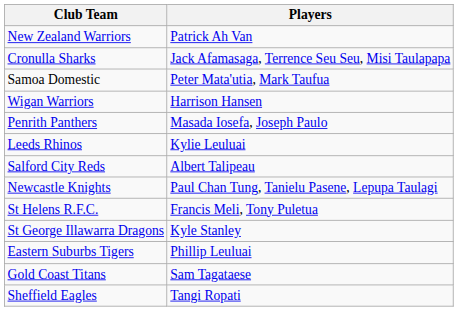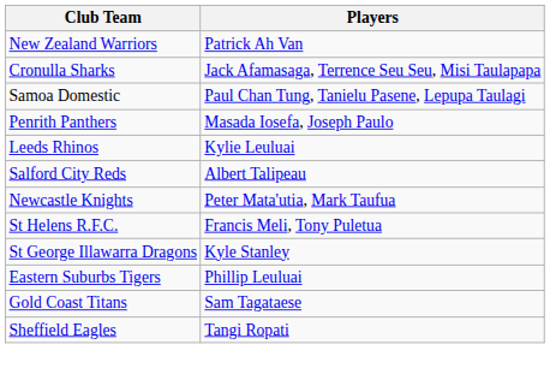 <table class="wikitable">
 <tr>
 <th>Club Team</th>
 <th>Players</th>
 </tr>
 <tr>
 <td><a href='#'>New Zealand Warriors</a></td>
 <td><a href='#'>Patrick Ah Van</a></td>
 </tr>
 <tr>
 <td><a href='#'>Cronulla Sharks</a></td>
 <td><a href='#'>Jack Afamasaga</a>, <a href='#'>Terrence Seu Seu</a>, <a href='#'>Misi Taulapapa</a></td>
 </tr>
 <tr>
 <td>Samoa Domestic</td>
-<td><a href='#'>Peter Mata'utia</a>, <a href='#'>Mark Taufua</a></td>
-</tr>
-<tr>
-<td><a href='#'>Wigan Warriors</a></td>
-<td><a href='#'>Harrison Hansen</a></td>
+<td><a href='#'>Paul Chan Tung</a>, <a href='#'>Tanielu Pasene</a>, <a href='#'>Lepupa Taulagi</a></td>
 </tr>
 <tr>
 <td><a href='#'>Penrith Panthers</a></td>
 <td><a href='#'>Masada Iosefa</a>, <a href='#'>Joseph Paulo</a></td>
 </tr>
 <tr>
 <td><a href='#'>Leeds Rhinos</a></td>
 <td><a href='#'>Kylie Leuluai</a></td>
 </tr>
 <tr>
 <td><a href='#'>Salford City Reds</a></td>
 <td><a href='#'>Albert Talipeau</a></td>
 </tr>
 <tr>
 <td><a href='#'>Newcastle Knights</a></td>
-<td><a href='#'>Paul Chan Tung</a>, <a href='#'>Tanielu Pasene</a>, <a href='#'>Lepupa Taulagi</a></td>
+<td><a href='#'>Peter Mata'utia</a>, <a href='#'>Mark Taufua</a></td>
 </tr>
 <tr>
 <td><a href='#'>St Helens R.F.C.</a></td>
 <td><a href='#'>Francis Meli</a>, <a href='#'>Tony Puletua</a></td>
 </tr>
 <tr>
 <td><a href='#'>St George Illawarra Dragons</a></td>
 <td><a href='#'>Kyle Stanley</a></td>
 </tr>
 <tr>
 <td><a href='#'>Eastern Suburbs Tigers</a></td>
 <td><a href='#'>Phillip Leuluai</a></td>
 </tr>
 <tr>
 <td><a href='#'>Gold Coast Titans</a></td>
 <td><a href='#'>Sam Tagataese</a></td>
 </tr>
 <tr>
 <td><a href='#'>Sheffield Eagles</a></td>
 <td><a href='#'>Tangi Ropati</a></td>
 </tr>
 </table>
